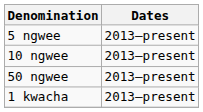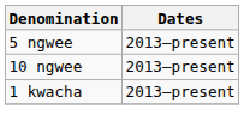 <table class = "wikitable">
 <tr>
 <th>Denomination</th>
 <th>Dates</th>
 </tr>
 <tr>
 <td>5 ngwee</td>
 <td>2013–present</td>
 </tr>
 <tr>
 <td>10 ngwee</td>
 <td>2013–present</td>
 </tr>
 <tr>
-<td>50 ngwee</td>
-<td>2013–present</td>
-</tr>
-<tr>
 <td>1 kwacha</td>
 <td>2013–present</td>
 </tr>
 <tr>
 </tr>
 </table>
